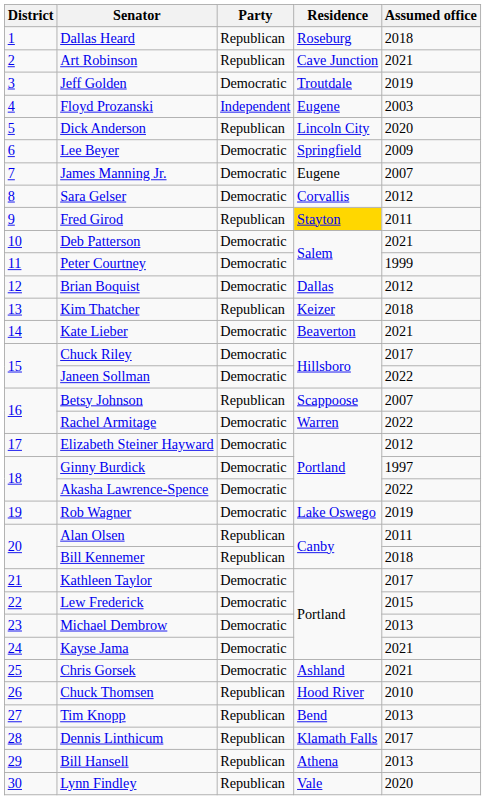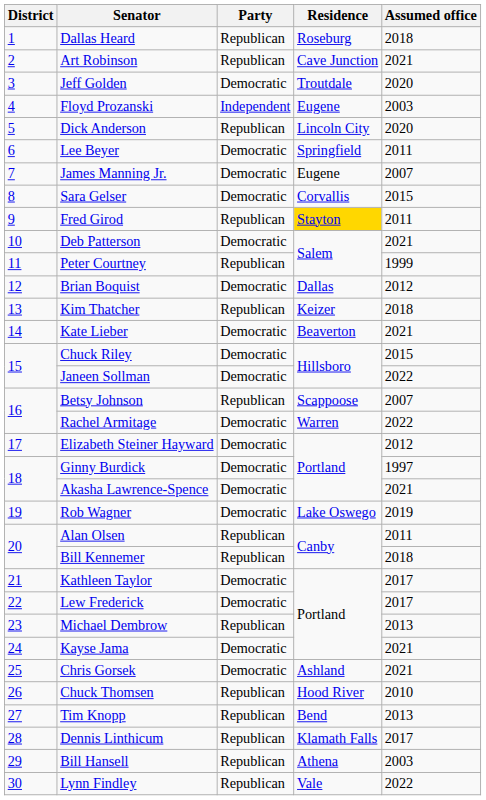 <table class="wikitable">
 <tr>
 <th>District</th>
 <th>Senator</th>
 <th>Party</th>
 <th>Residence</th>
 <th>Assumed office</th>
 </tr>
 <tr>
 <td><a href='#'>1</a></td>
 <td><a href='#'>Dallas Heard</a></td>
 <td>Republican</td>
 <td><a href='#'>Roseburg</a></td>
 <td>2018</td>
 </tr>
 <tr>
 <td><a href='#'>2</a></td>
 <td><a href='#'>Art Robinson</a></td>
 <td>Republican</td>
 <td><a href='#'>Cave Junction</a></td>
 <td>2021</td>
 </tr>
 <tr>
 <td><a href='#'>3</a></td>
 <td><a href='#'>Jeff Golden</a></td>
 <td>Democratic</td>
 <td><a href='#'>Troutdale</a></td>
-<td>2019</td>
+<td>2020</td>
 </tr>
 <tr>
 <td><a href='#'>4</a></td>
 <td><a href='#'>Floyd Prozanski</a></td>
 <td><a href='#'>Independent</a></td>
 <td><a href='#'>Eugene</a></td>
 <td>2003</td>
 </tr>
 <tr>
 <td><a href='#'>5</a></td>
 <td><a href='#'>Dick Anderson</a></td>
 <td>Republican</td>
 <td><a href='#'>Lincoln City</a></td>
 <td>2020</td>
 </tr>
 <tr>
 <td><a href='#'>6</a></td>
 <td><a href='#'>Lee Beyer</a></td>
 <td>Democratic</td>
 <td><a href='#'>Springfield</a></td>
-<td>2009</td>
+<td>2011</td>
 </tr>
 <tr>
 <td><a href='#'>7</a></td>
 <td><a href='#'>James Manning Jr.</a></td>
 <td>Democratic</td>
 <td>Eugene</td>
 <td>2007</td>
 </tr>
 <tr>
 <td><a href='#'>8</a></td>
 <td><a href='#'>Sara Gelser</a></td>
 <td>Democratic</td>
 <td><a href='#'>Corvallis</a></td>
-<td>2012</td>
+<td>2015</td>
 </tr>
 <tr>
 <td><a href='#'>9</a></td>
 <td><a href='#'>Fred Girod</a></td>
 <td>Republican</td>
 <td style="background: gold;"><a href='#'>Stayton</a></td>
 <td>2011</td>
 </tr>
 <tr>
 <td><a href='#'>10</a></td>
 <td><a href='#'>Deb Patterson</a></td>
 <td>Democratic</td>
 <td rowspan="2"><a href='#'>Salem</a></td>
 <td>2021</td>
 </tr>
 <tr>
 <td><a href='#'>11</a></td>
 <td><a href='#'>Peter Courtney</a></td>
-<td>Democratic</td>
+<td>Republican</td>
 <td>1999</td>
 </tr>
 <tr>
 <td><a href='#'>12</a></td>
 <td><a href='#'>Brian Boquist</a></td>
 <td>Democratic</td>
 <td><a href='#'>Dallas</a></td>
 <td>2012</td>
 </tr>
 <tr>
 <td><a href='#'>13</a></td>
 <td><a href='#'>Kim Thatcher</a></td>
 <td>Republican</td>
 <td><a href='#'>Keizer</a></td>
 <td>2018</td>
 </tr>
 <tr>
 <td><a href='#'>14</a></td>
 <td><a href='#'>Kate Lieber</a></td>
 <td>Democratic</td>
 <td><a href='#'>Beaverton</a></td>
 <td>2021</td>
 </tr>
 <tr>
 <td rowspan="2"><a href='#'>15</a></td>
 <td><a href='#'>Chuck Riley</a></td>
 <td>Democratic</td>
 <td rowspan="2"><a href='#'>Hillsboro</a></td>
-<td>2017</td>
+<td>2015</td>
 </tr>
 <tr>
 <td><a href='#'>Janeen Sollman</a></td>
 <td>Democratic</td>
 <td>2022</td>
 </tr>
 <tr>
 <td rowspan="2"><a href='#'>16</a></td>
 <td><a href='#'>Betsy Johnson</a></td>
 <td>Republican</td>
 <td><a href='#'>Scappoose</a></td>
 <td>2007</td>
 </tr>
 <tr>
 <td><a href='#'>Rachel Armitage</a></td>
 <td>Democratic</td>
 <td><a href='#'>Warren</a></td>
 <td>2022</td>
 </tr>
 <tr>
 <td><a href='#'>17</a></td>
 <td><a href='#'>Elizabeth Steiner Hayward</a></td>
 <td>Democratic</td>
 <td rowspan="3"><a href='#'>Portland</a></td>
 <td>2012</td>
 </tr>
 <tr>
 <td rowspan="2"><a href='#'>18</a></td>
 <td><a href='#'>Ginny Burdick</a></td>
 <td>Democratic</td>
 <td>1997</td>
 </tr>
 <tr>
 <td><a href='#'>Akasha Lawrence-Spence</a></td>
 <td>Democratic</td>
-<td>2022</td>
+<td>2021</td>
 </tr>
 <tr>
 <td><a href='#'>19</a></td>
 <td><a href='#'>Rob Wagner</a></td>
 <td>Democratic</td>
 <td><a href='#'>Lake Oswego</a></td>
 <td>2019</td>
 </tr>
 <tr>
 <td rowspan="2"><a href='#'>20</a></td>
 <td><a href='#'>Alan Olsen</a></td>
 <td>Republican</td>
 <td rowspan="2"><a href='#'>Canby</a></td>
 <td>2011</td>
 </tr>
 <tr>
 <td><a href='#'>Bill Kennemer</a></td>
 <td>Republican</td>
 <td>2018</td>
 </tr>
 <tr>
 <td><a href='#'>21</a></td>
 <td><a href='#'>Kathleen Taylor</a></td>
 <td>Democratic</td>
 <td rowspan="4">Portland</td>
 <td>2017</td>
 </tr>
 <tr>
 <td><a href='#'>22</a></td>
 <td><a href='#'>Lew Frederick</a></td>
 <td>Democratic</td>
-<td>2015</td>
+<td>2017</td>
 </tr>
 <tr>
 <td><a href='#'>23</a></td>
 <td><a href='#'>Michael Dembrow</a></td>
-<td>Democratic</td>
+<td>Republican</td>
 <td>2013</td>
 </tr>
 <tr>
 <td><a href='#'>24</a></td>
 <td><a href='#'>Kayse Jama</a></td>
 <td>Democratic</td>
 <td>2021</td>
 </tr>
 <tr>
 <td><a href='#'>25</a></td>
 <td><a href='#'>Chris Gorsek</a></td>
 <td>Democratic</td>
 <td><a href='#'>Ashland</a></td>
 <td>2021</td>
 </tr>
 <tr>
 <td><a href='#'>26</a></td>
 <td><a href='#'>Chuck Thomsen</a></td>
 <td>Republican</td>
 <td><a href='#'>Hood River</a></td>
 <td>2010</td>
 </tr>
 <tr>
 <td><a href='#'>27</a></td>
 <td><a href='#'>Tim Knopp</a></td>
 <td>Republican</td>
 <td><a href='#'>Bend</a></td>
 <td>2013</td>
 </tr>
 <tr>
 <td><a href='#'>28</a></td>
 <td><a href='#'>Dennis Linthicum</a></td>
 <td>Republican</td>
 <td><a href='#'>Klamath Falls</a></td>
 <td>2017</td>
 </tr>
 <tr>
 <td><a href='#'>29</a></td>
 <td><a href='#'>Bill Hansell</a></td>
 <td>Republican</td>
 <td><a href='#'>Athena</a></td>
-<td>2013</td>
+<td>2003</td>
 </tr>
 <tr>
 <td><a href='#'>30</a></td>
 <td><a href='#'>Lynn Findley</a></td>
 <td>Republican</td>
 <td><a href='#'>Vale</a></td>
-<td>2020</td>
+<td>2022</td>
 </tr>
 </table>
